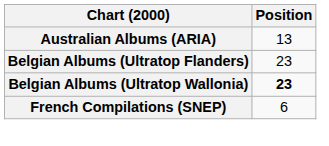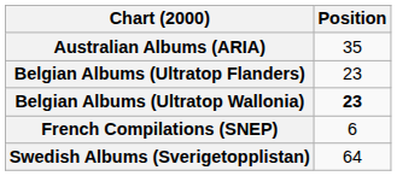 <table class="wikitable plainrowheaders sortable" style="text-align:center;">
 <tr>
 <th scope="col">Chart (2000)</th>
 <th scope="col">Position</th>
 </tr>
 <tr>
 <th scope="row">Australian Albums (ARIA)</th>
-<td>13</td>
+<td>35</td>
 </tr>
 <tr>
 <th scope="row">Belgian Albums (Ultratop Flanders)</th>
 <td>23</td>
 </tr>
 <tr>
 <th scope="row">Belgian Albums (Ultratop Wallonia)</th>
 <td><strong>23</strong></td>
 </tr>
 <tr>
 <th scope="row">French Compilations (SNEP)</th>
 <td>6</td>
 </tr>
+<tr>
+<th scope="row">Swedish Albums (Sverigetopplistan)</th>
+<td>64</td>
+</tr>
 </table>
